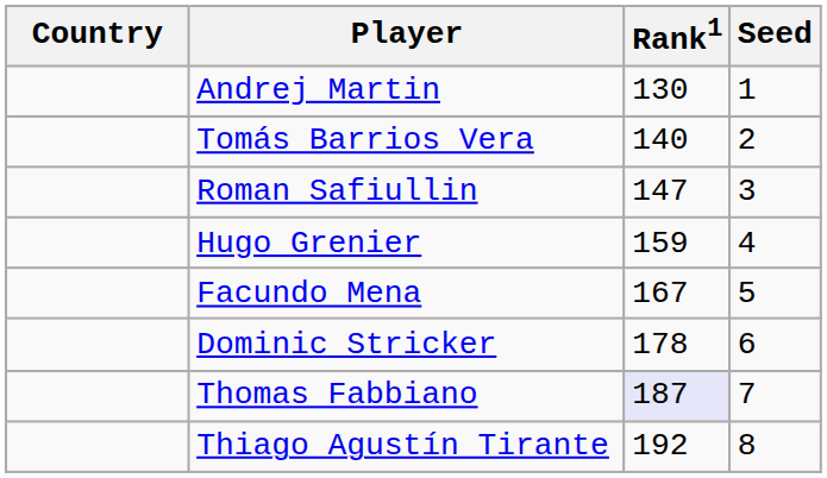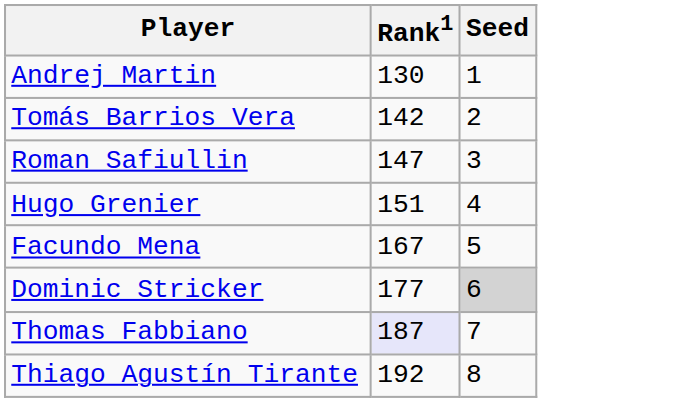 <table class="sortable wikitable">
 <tr>
-<th width="70">Country</th>
 <th width="175">Player</th>
 <th>Rank<sup>1</sup></th>
 <th>Seed</th>
 </tr>
 <tr>
-<td></td>
 <td><a href='#'>Andrej Martin</a></td>
 <td>130</td>
 <td>1</td>
 </tr>
 <tr>
-<td></td>
 <td><a href='#'>Tomás Barrios Vera</a></td>
-<td>140</td>
+<td>142</td>
 <td>2</td>
 </tr>
 <tr>
-<td></td>
 <td><a href='#'>Roman Safiullin</a></td>
 <td>147</td>
 <td>3</td>
 </tr>
 <tr>
-<td></td>
 <td><a href='#'>Hugo Grenier</a></td>
-<td>159</td>
+<td>151</td>
 <td>4</td>
 </tr>
 <tr>
-<td></td>
 <td><a href='#'>Facundo Mena</a></td>
 <td>167</td>
 <td>5</td>
 </tr>
 <tr>
-<td></td>
 <td><a href='#'>Dominic Stricker</a></td>
-<td>178</td>
-<td>6</td>
+<td>177</td>
+<td style="background: lightgrey;">6</td>
 </tr>
 <tr>
-<td></td>
 <td><a href='#'>Thomas Fabbiano</a></td>
 <td style="background: lavender;">187</td>
 <td>7</td>
 </tr>
 <tr>
-<td></td>
 <td><a href='#'>Thiago Agustín Tirante</a></td>
 <td>192</td>
 <td>8</td>
 </tr>
 </table>
